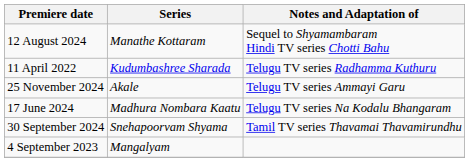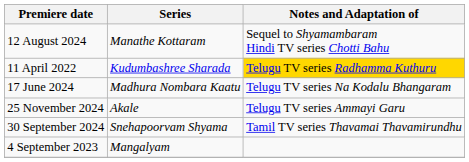 <table class="wikitable sortable">
 <tr>
 <th>Premiere date</th>
 <th>Series</th>
 <th>Notes and Adaptation of</th>
 </tr>
 <tr>
 <td>12 August 2024</td>
 <td><em>Manathe Kottaram</em></td>
 <td>Sequel to <em>Shyamambaram</em><br><a href='#'>Hindi</a> TV series <em><a href='#'>Chotti Bahu</a></em></td>
 </tr>
 <tr>
 <td>11 April 2022</td>
 <td><em><a href='#'>Kudumbashree Sharada</a></em></td>
-<td><a href='#'>Telugu</a> TV series <em><a href='#'>Radhamma Kuthuru</a></em></td>
+<td style="background: gold;"><a href='#'>Telugu</a> TV series <em><a href='#'>Radhamma Kuthuru</a></em></td>
+</tr>
+<tr>
+<td>17 June 2024</td>
+<td><em>Madhura Nombara Kaatu</em></td>
+<td><a href='#'>Telugu</a> TV series <em>Na Kodalu Bhangaram</em></td>
 </tr>
 <tr>
 <td>25 November 2024</td>
 <td><em>Akale</em></td>
 <td><a href='#'>Telugu</a> TV series <em>Ammayi Garu</em></td>
-</tr>
-<tr>
-<td>17 June 2024</td>
-<td><em>Madhura Nombara Kaatu</em></td>
-<td><a href='#'>Telugu</a> TV series <em>Na Kodalu Bhangaram</em></td>
 </tr>
 <tr>
 <td>30 September 2024</td>
 <td><em>Snehapoorvam Shyama</em></td>
 <td><a href='#'>Tamil</a> TV series <em>Thavamai Thavamirundhu</em></td>
 </tr>
 <tr>
 <td>4 September 2023</td>
 <td><em>Mangalyam</em></td>
 <td></td>
 </tr>
 <tr>
 </tr>
 </table>
